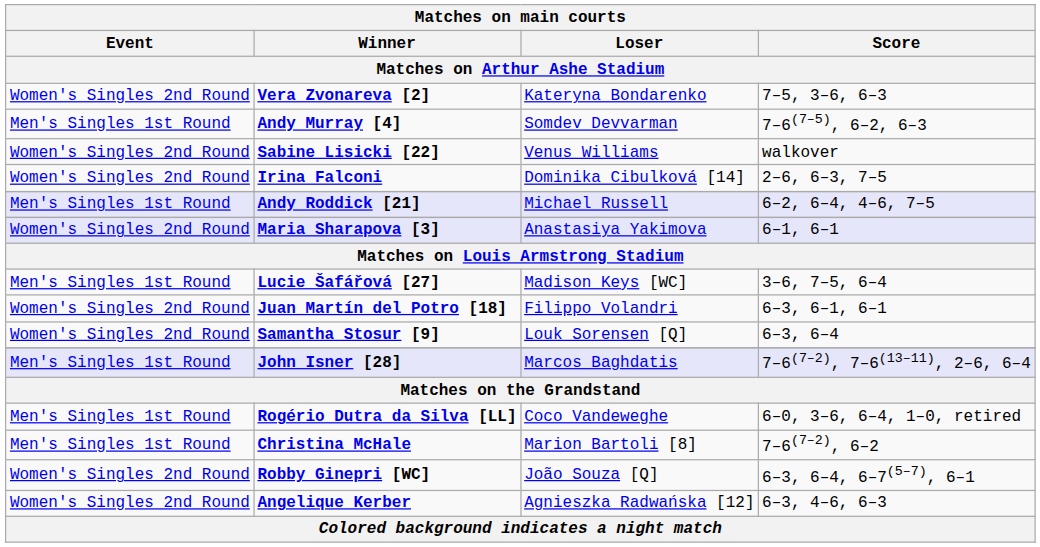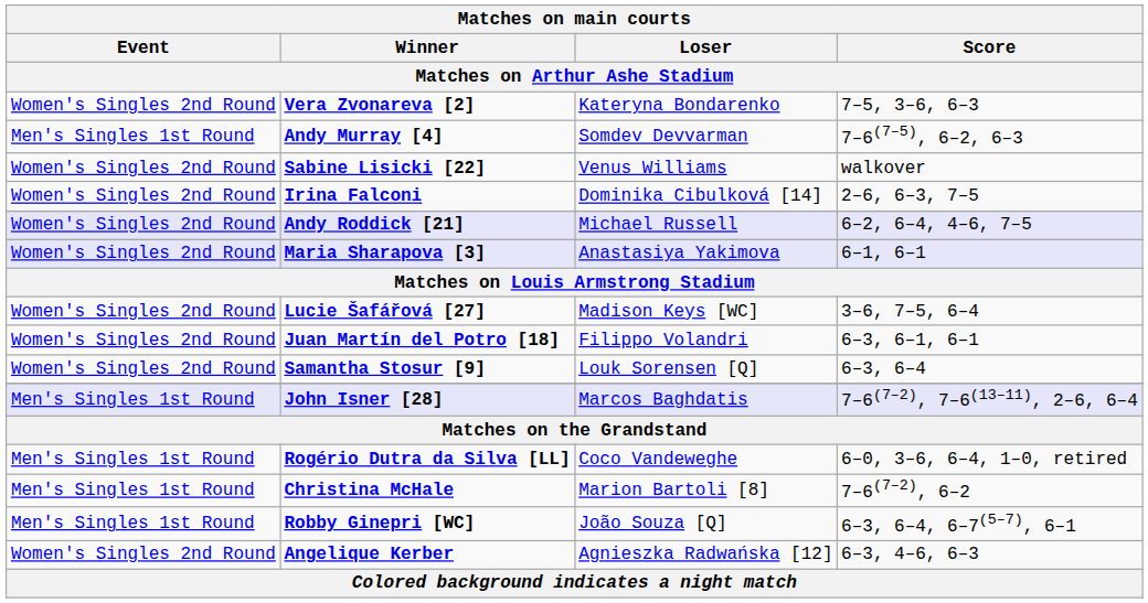 <table class="wikitable collapsible uncollapsed" style=margin:auto>
 <tr>
 <th colspan=4><strong>Matches on main courts</strong></th>
 </tr>
 <tr>
 <th>Event</th>
 <th>Winner</th>
 <th>Loser</th>
 <th>Score</th>
 </tr>
 <tr>
 <th colspan=4><strong>Matches on <a href='#'>Arthur Ashe Stadium</a></strong></th>
 </tr>
 <tr>
 <td><a href='#'>Women's Singles 2nd Round</a></td>
 <td> <strong><a href='#'>Vera Zvonareva</a> [2]</strong></td>
 <td> <a href='#'>Kateryna Bondarenko</a></td>
 <td>7–5, 3–6, 6–3</td>
 </tr>
 <tr>
 <td><a href='#'>Men's Singles 1st Round</a></td>
 <td> <strong><a href='#'>Andy Murray</a> [4]</strong></td>
 <td> <a href='#'>Somdev Devvarman</a></td>
 <td>7–6<sup>(7–5)</sup>, 6–2, 6–3</td>
 </tr>
 <tr>
 <td><a href='#'>Women's Singles 2nd Round</a></td>
 <td> <strong><a href='#'>Sabine Lisicki</a> [22]</strong></td>
 <td> <a href='#'>Venus Williams</a></td>
 <td>walkover</td>
 </tr>
 <tr>
 <td><a href='#'>Women's Singles 2nd Round</a></td>
 <td>  <strong><a href='#'>Irina Falconi</a></strong></td>
 <td> <a href='#'>Dominika Cibulková</a> [14]</td>
 <td>2–6, 6–3, 7–5</td>
 </tr>
 <tr>
 </tr>
 <tr bgcolor=lavender>
-<td><a href='#'>Men's Singles 1st Round</a></td>
+<td><a href='#'>Women's Singles 2nd Round</a></td>
 <td>  <strong><a href='#'>Andy Roddick</a> [21]</strong></td>
 <td> <a href='#'>Michael Russell</a></td>
 <td>6–2, 6–4, 4–6, 7–5</td>
 </tr>
 <tr>
 </tr>
 <tr bgcolor=lavender>
 <td><a href='#'>Women's Singles 2nd Round</a></td>
 <td> <strong><a href='#'>Maria Sharapova</a> [3]</strong></td>
 <td>  <a href='#'>Anastasiya Yakimova</a></td>
 <td>6–1, 6–1</td>
 </tr>
 <tr>
 <th colspan=4><strong>Matches on <a href='#'>Louis Armstrong Stadium</a></strong></th>
 </tr>
 <tr>
-<td><a href='#'>Men's Singles 1st Round</a></td>
+<td><a href='#'>Women's Singles 2nd Round</a></td>
 <td> <strong><a href='#'>Lucie Šafářová</a> [27]</strong></td>
 <td> <a href='#'>Madison Keys</a> [WC]</td>
 <td>3–6, 7–5, 6–4</td>
 </tr>
 <tr>
 <td><a href='#'>Women's Singles 2nd Round</a></td>
 <td> <strong><a href='#'>Juan Martín del Potro</a> [18]</strong></td>
 <td> <a href='#'>Filippo Volandri</a></td>
 <td>6–3, 6–1, 6–1</td>
 </tr>
 <tr>
 <td><a href='#'>Women's Singles 2nd Round</a></td>
 <td> <strong><a href='#'>Samantha Stosur</a> [9]</strong></td>
 <td> <a href='#'>Louk Sorensen</a> [Q]</td>
 <td>6–3, 6–4</td>
 </tr>
 <tr>
 </tr>
 <tr bgcolor=lavender>
 <td><a href='#'>Men's Singles 1st Round</a></td>
 <td>  <strong><a href='#'>John Isner</a> [28]</strong></td>
 <td> <a href='#'>Marcos Baghdatis</a></td>
 <td>7–6<sup>(7–2)</sup>, 7–6<sup>(13–11)</sup>, 2–6, 6–4</td>
 </tr>
 <tr>
 <th colspan=4><strong>Matches on the Grandstand</strong></th>
 </tr>
 <tr>
 <td><a href='#'>Men's Singles 1st Round</a></td>
 <td> <strong><a href='#'>Rogério Dutra da Silva</a> [LL]</strong></td>
 <td> <a href='#'>Coco Vandeweghe</a></td>
 <td>6–0, 3–6, 6–4, 1–0, retired</td>
 </tr>
 <tr>
 <td><a href='#'>Men's Singles 1st Round</a></td>
 <td> <strong><a href='#'>Christina McHale</a></strong></td>
 <td> <a href='#'>Marion Bartoli</a> [8]</td>
 <td>7–6<sup>(7–2)</sup>, 6–2</td>
 </tr>
 <tr>
-<td><a href='#'>Women's Singles 2nd Round</a></td>
+<td><a href='#'>Men's Singles 1st Round</a></td>
 <td>  <strong><a href='#'>Robby Ginepri</a> [WC]</strong></td>
 <td> <a href='#'>João Souza</a> [Q]</td>
 <td>6–3, 6–4, 6–7<sup>(5–7)</sup>, 6–1</td>
 </tr>
 <tr>
 <td><a href='#'>Women's Singles 2nd Round</a></td>
 <td>  <strong><a href='#'>Angelique Kerber</a></strong></td>
 <td> <a href='#'>Agnieszka Radwańska</a> [12]</td>
 <td>6–3, 4–6, 6–3</td>
 </tr>
 <tr>
 <th colspan=4><em>Colored background indicates a night match</em></th>
 </tr>
 </table>
